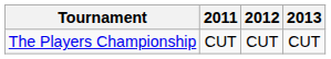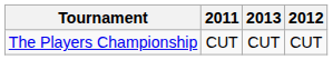 <table class="wikitable" style="font-size:95%;text-align:center;">
 <tr>
 <th>Tournament</th>
 <th>2011</th>
+<th>2013</th>
 <th>2012</th>
-<th>2013</th>
 </tr>
 <tr>
 <td align=left><a href='#'>The Players Championship</a></td>
 <td>CUT</td>
 <td>CUT</td>
 <td>CUT</td>
 </tr>
 </table>
